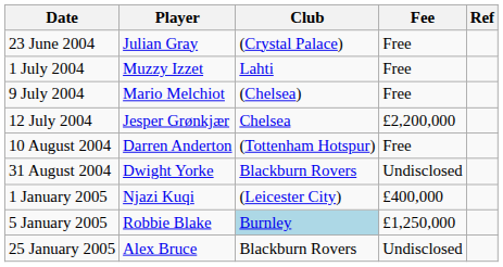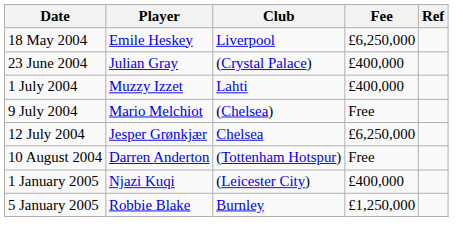 <table class="wikitable" style="text-align: left">
 <tr>
 <th>Date</th>
 <th>Player</th>
 <th>Club</th>
 <th>Fee</th>
 <th>Ref</th>
 </tr>
 <tr>
+<td>18 May 2004</td>
+<td><a href='#'>Emile Heskey</a></td>
+<td><a href='#'>Liverpool</a></td>
+<td>£6,250,000</td>
+<td style="text-align: center"></td>
+</tr>
+<tr>
 <td>23 June 2004</td>
 <td><a href='#'>Julian Gray</a></td>
 <td>(<a href='#'>Crystal Palace</a>)</td>
-<td>Free</td>
+<td>£400,000</td>
 <td style="text-align: center"></td>
 </tr>
 <tr>
 <td>1 July 2004</td>
 <td><a href='#'>Muzzy Izzet</a></td>
 <td><a href='#'>Lahti</a></td>
-<td>Free</td>
+<td>£400,000</td>
 <td style="text-align: center"></td>
 </tr>
 <tr>
 <td>9 July 2004</td>
 <td><a href='#'>Mario Melchiot</a></td>
 <td>(<a href='#'>Chelsea</a>)</td>
 <td>Free</td>
 <td style="text-align: center"></td>
 </tr>
 <tr>
 <td>12 July 2004</td>
 <td><a href='#'>Jesper Grønkjær</a></td>
 <td><a href='#'>Chelsea</a></td>
-<td>£2,200,000</td>
+<td>£6,250,000</td>
 <td style="text-align: center"></td>
 </tr>
 <tr>
 <td>10 August 2004</td>
 <td><a href='#'>Darren Anderton</a></td>
 <td>(<a href='#'>Tottenham Hotspur</a>)</td>
 <td>Free</td>
-<td style="text-align: center"></td>
-</tr>
-<tr>
-<td>31 August 2004</td>
-<td><a href='#'>Dwight Yorke</a></td>
-<td><a href='#'>Blackburn Rovers</a></td>
-<td>Undisclosed</td>
 <td style="text-align: center"></td>
 </tr>
 <tr>
 <td>1 January 2005</td>
 <td><a href='#'>Njazi Kuqi</a></td>
 <td>(<a href='#'>Leicester City</a>)</td>
 <td>£400,000</td>
 <td style="text-align: center"></td>
 </tr>
 <tr>
 <td>5 January 2005</td>
 <td><a href='#'>Robbie Blake</a></td>
-<td style="background: lightblue;"><a href='#'>Burnley</a></td>
+<td><a href='#'>Burnley</a></td>
 <td>£1,250,000</td>
 <td style="text-align: center"></td>
 </tr>
-<tr>
-<td>25 January 2005</td>
-<td><a href='#'>Alex Bruce</a></td>
-<td>Blackburn Rovers</td>
-<td>Undisclosed</td>
-<td style="text-align: center"></td>
-</tr>
 </table>
